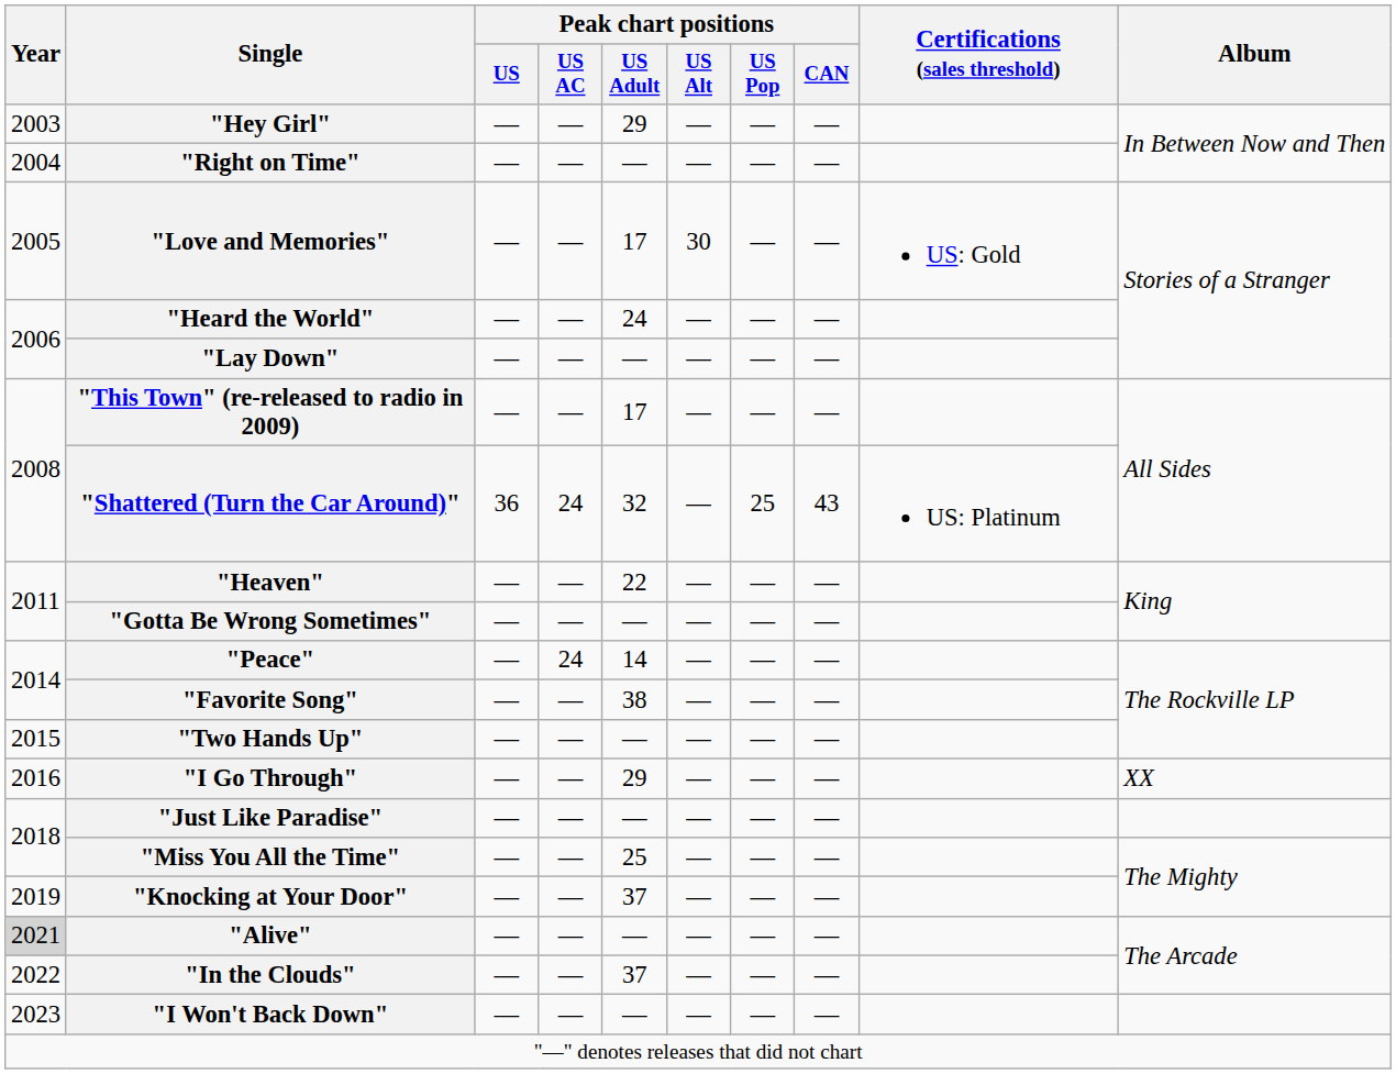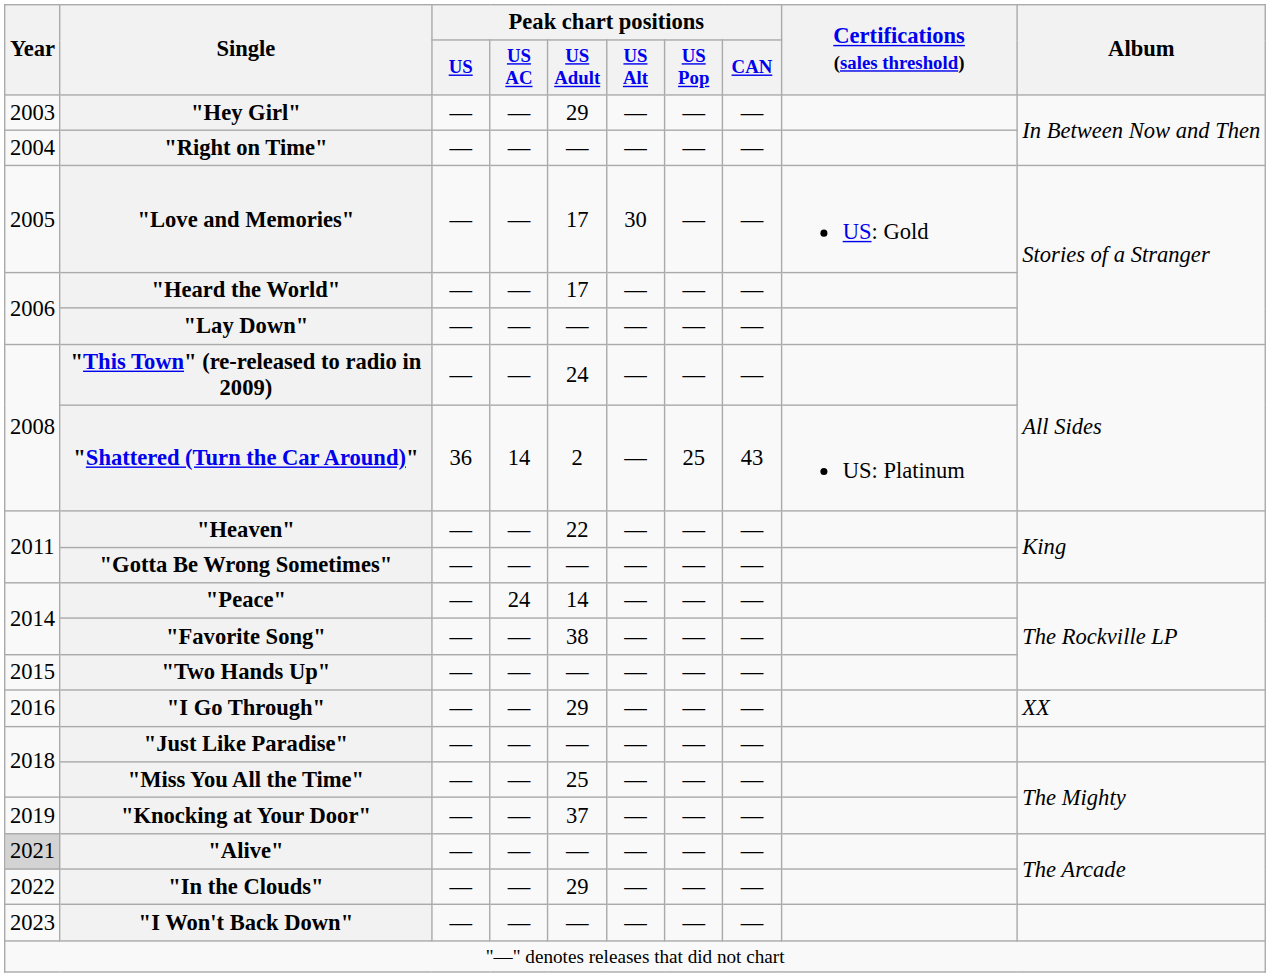 <table class="wikitable plainrowheaders" style="text-align:center;">
 <tr>
 <th rowspan="2">Year</th>
 <th rowspan="2" style="width:16em;">Single</th>
 <th colspan="6">Peak chart positions</th>
 <th rowspan="2" style="width:10em;"><a href='#'>Certifications</a><br><small>(<a href='#'>sales threshold</a>)</small></th>
 <th rowspan="2">Album</th>
 </tr>
 <tr style="font-size:smaller;">
 <th style="width:35px;"><a href='#'>US</a><br></th>
 <th style="width:35px;"><a href='#'>US<br>AC</a><br></th>
 <th style="width:35px;"><a href='#'>US<br>Adult</a><br></th>
 <th style="width:35px;"><a href='#'>US<br>Alt</a><br></th>
 <th style="width:35px;"><a href='#'>US<br>Pop</a><br></th>
 <th style="width:35px;"><a href='#'>CAN</a><br></th>
 </tr>
 <tr>
 <td>2003</td>
 <th scope="row">"Hey Girl"</th>
 <td>—</td>
 <td>—</td>
 <td>29</td>
 <td>—</td>
 <td>—</td>
 <td>—</td>
 <td></td>
 <td style="text-align:left;" rowspan="2"><em>In Between Now and Then</em></td>
 </tr>
 <tr>
 <td>2004</td>
 <th scope="row">"Right on Time"</th>
 <td>—</td>
 <td>—</td>
 <td>—</td>
 <td>—</td>
 <td>—</td>
 <td>—</td>
 <td></td>
 </tr>
 <tr>
 <td>2005</td>
 <th scope="row">"Love and Memories"</th>
 <td>—</td>
 <td>—</td>
 <td>17</td>
 <td>30</td>
 <td>—</td>
 <td>—</td>
 <td style="text-align:left;"><br><ul><li><a href='#'>US</a>: Gold</li></ul></td>
 <td style="text-align:left;" rowspan="3"><em>Stories of a Stranger</em></td>
 </tr>
 <tr>
 <td rowspan="2">2006</td>
 <th scope="row">"Heard the World"</th>
 <td>—</td>
 <td>—</td>
-<td>24</td>
+<td>17</td>
 <td>—</td>
 <td>—</td>
 <td>—</td>
 <td></td>
 </tr>
 <tr>
 <th scope="row">"Lay Down"</th>
 <td>—</td>
 <td>—</td>
 <td>—</td>
 <td>—</td>
 <td>—</td>
 <td>—</td>
 <td></td>
 </tr>
 <tr>
 <td rowspan="2">2008</td>
 <th scope="row">"<a href='#'>This Town</a>" (re-released to radio in 2009)</th>
 <td>—</td>
 <td>—</td>
-<td>17</td>
+<td>24</td>
 <td>—</td>
 <td>—</td>
 <td>—</td>
 <td></td>
 <td style="text-align:left;" rowspan="2"><em>All Sides</em></td>
 </tr>
 <tr>
 <th scope="row">"<a href='#'>Shattered (Turn the Car Around)</a>"</th>
 <td>36</td>
-<td>24</td>
-<td>32</td>
+<td>14</td>
+<td>2</td>
 <td>—</td>
 <td>25</td>
 <td>43</td>
 <td style="text-align:left;"><br><ul><li>US: Platinum</li></ul></td>
 </tr>
 <tr>
 <td rowspan="2">2011</td>
 <th scope="row">"Heaven"</th>
 <td>—</td>
 <td>—</td>
 <td>22</td>
 <td>—</td>
 <td>—</td>
 <td>—</td>
 <td></td>
 <td style="text-align:left;" rowspan="2"><em>King</em></td>
 </tr>
 <tr>
 <th scope="row">"Gotta Be Wrong Sometimes"</th>
 <td>—</td>
 <td>—</td>
 <td>—</td>
 <td>—</td>
 <td>—</td>
 <td>—</td>
 <td></td>
 </tr>
 <tr>
 <td rowspan="2">2014</td>
 <th scope="row">"Peace"</th>
 <td>—</td>
 <td>24</td>
 <td>14</td>
 <td>—</td>
 <td>—</td>
 <td>—</td>
 <td></td>
 <td style="text-align:left;" rowspan="3"><em>The Rockville LP</em></td>
 </tr>
 <tr>
 <th scope="row">"Favorite Song"</th>
 <td>—</td>
 <td>—</td>
 <td>38</td>
 <td>—</td>
 <td>—</td>
 <td>—</td>
 <td></td>
 </tr>
 <tr>
 <td>2015</td>
 <th scope="row">"Two Hands Up"</th>
 <td>—</td>
 <td>—</td>
 <td>—</td>
 <td>—</td>
 <td>—</td>
 <td>—</td>
 <td></td>
 </tr>
 <tr>
 <td>2016</td>
 <th scope="row">"I Go Through"</th>
 <td>—</td>
 <td>—</td>
 <td>29</td>
 <td>—</td>
 <td>—</td>
 <td>—</td>
 <td></td>
 <td style="text-align:left;"><em>XX</em></td>
 </tr>
 <tr>
 <td rowspan="2">2018</td>
 <th scope="row">"Just Like Paradise"</th>
 <td>—</td>
 <td>—</td>
 <td>—</td>
 <td>—</td>
 <td>—</td>
 <td>—</td>
 <td></td>
 <td></td>
 </tr>
 <tr>
 <th scope="row">"Miss You All the Time"</th>
 <td>—</td>
 <td>—</td>
 <td>25</td>
 <td>—</td>
 <td>—</td>
 <td>—</td>
 <td></td>
 <td style="text-align:left;" rowspan="2"><em>The Mighty</em></td>
 </tr>
 <tr>
 <td>2019</td>
 <th scope="row">"Knocking at Your Door"</th>
 <td>—</td>
 <td>—</td>
 <td>37</td>
 <td>—</td>
 <td>—</td>
 <td>—</td>
 <td></td>
 </tr>
 <tr>
 <td style="background: lightgrey;">2021</td>
 <th scope="row">"Alive"</th>
 <td>—</td>
 <td>—</td>
 <td>—</td>
 <td>—</td>
 <td>—</td>
 <td>—</td>
 <td></td>
 <td style="text-align:left;" rowspan=2><em>The Arcade</em></td>
 </tr>
 <tr>
 <td>2022</td>
 <th scope="row">"In the Clouds"</th>
 <td>—</td>
 <td>—</td>
-<td>37</td>
+<td>29</td>
 <td>—</td>
 <td>—</td>
 <td>—</td>
 <td></td>
 </tr>
 <tr>
 <td>2023</td>
 <th scope="row">"I Won't Back Down" </th>
 <td>—</td>
 <td>—</td>
 <td>—</td>
 <td>—</td>
 <td>—</td>
 <td>—</td>
 <td></td>
 <td></td>
 </tr>
 <tr>
 <td colspan="11" style="font-size:85%">"—" denotes releases that did not chart</td>
 </tr>
 </table>
